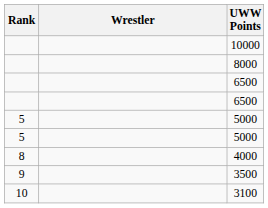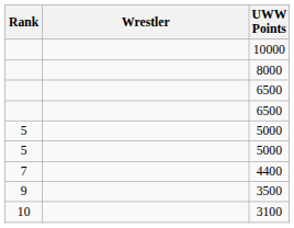 <table class="wikitable" style="text-align: center;">
 <tr>
 <th width=40>Rank</th>
 <th width=250>Wrestler</th>
 <th width=40>UWW Points</th>
 </tr>
 <tr>
 <td></td>
 <td align="left"></td>
 <td>10000</td>
 </tr>
 <tr>
 <td></td>
 <td align="left"></td>
 <td>8000</td>
 </tr>
 <tr>
 <td></td>
 <td align="left"></td>
 <td>6500</td>
 </tr>
 <tr>
 <td></td>
 <td align="left"></td>
 <td>6500</td>
 </tr>
 <tr>
 <td>5</td>
 <td align="left"></td>
 <td>5000</td>
 </tr>
 <tr>
 <td>5</td>
 <td align="left"></td>
 <td>5000</td>
 </tr>
 <tr>
-<td>8</td>
+<td>7</td>
 <td align="left"></td>
-<td>4000</td>
+<td>4400</td>
 </tr>
 <tr>
 <td>9</td>
 <td align="left"></td>
 <td>3500</td>
 </tr>
 <tr>
 <td>10</td>
 <td align="left"></td>
 <td>3100</td>
 </tr>
 </table>
